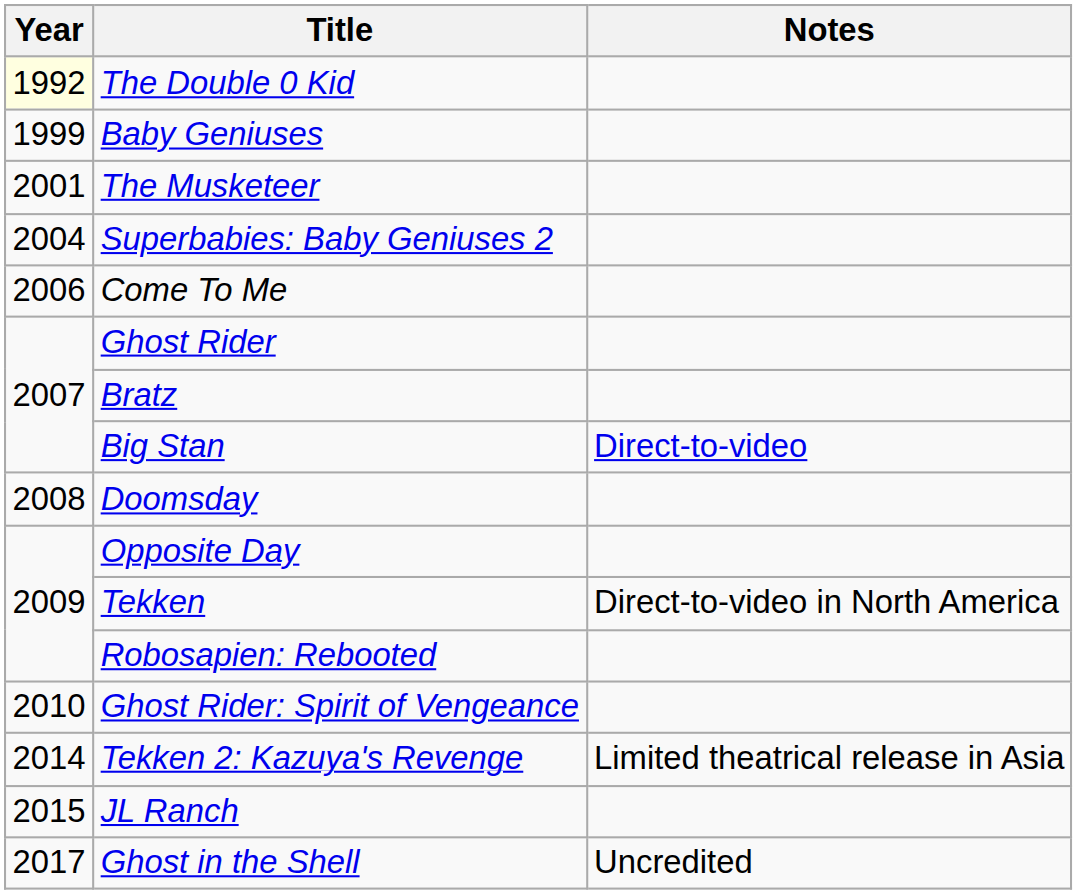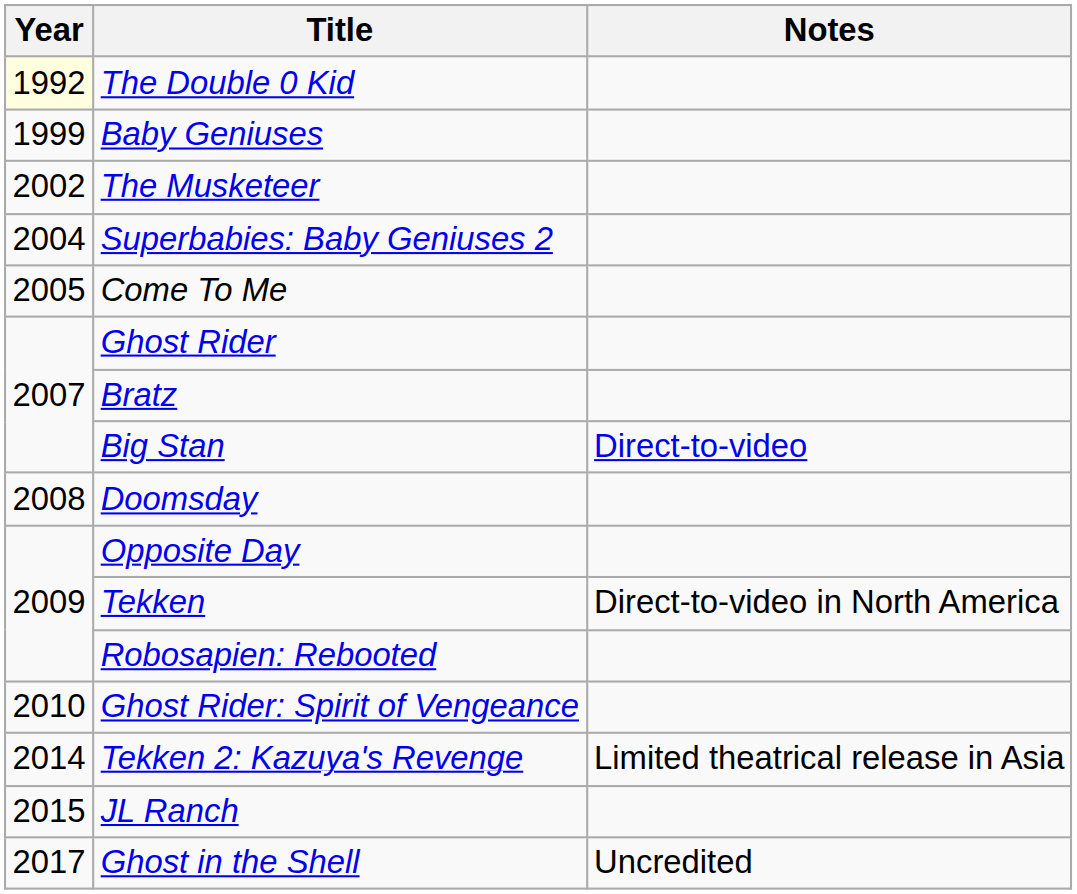 <table class="wikitable">
 <tr>
 <th rowspan="1" width="33">Year</th>
 <th rowspan="1">Title</th>
 <th rowspan="1">Notes</th>
 </tr>
 <tr align="center">
 <td align="center" rowspan="1" style="background: lightyellow;">1992</td>
 <td align="left"><em><a href='#'>The Double 0 Kid</a></em></td>
 <td align="left"></td>
 </tr>
 <tr align="center">
 <td align="center" rowspan="1">1999</td>
 <td align="left"><em><a href='#'>Baby Geniuses</a></em></td>
 <td align="left"></td>
 </tr>
 <tr align="center">
-<td align="center" rowspan="1">2001</td>
+<td align="center" rowspan="1">2002</td>
 <td align="left"><em><a href='#'>The Musketeer</a></em></td>
 <td align="left"></td>
 </tr>
 <tr align="center">
 <td align="center" rowspan="1">2004</td>
 <td align="left"><em><a href='#'>Superbabies: Baby Geniuses 2</a></em></td>
 <td align="left"></td>
 </tr>
 <tr align="center">
-<td align="center" rowspan="1">2006</td>
+<td align="center" rowspan="1">2005</td>
 <td align="left"><em>Come To Me</em></td>
 <td align="left"></td>
 </tr>
 <tr align="center">
 <td align="center" rowspan="3">2007</td>
 <td align="left"><em><a href='#'>Ghost Rider</a></em></td>
 <td align="left"></td>
 </tr>
 <tr align="center">
 <td align="left"><em><a href='#'>Bratz</a></em></td>
 <td align="left"></td>
 </tr>
 <tr align="center">
 <td align="left"><em><a href='#'>Big Stan</a></em></td>
 <td align="left"><a href='#'>Direct-to-video</a></td>
 </tr>
 <tr align="center">
 <td align="center" rowspan="1">2008</td>
 <td align="left"><em><a href='#'>Doomsday</a></em></td>
 <td align="left"></td>
 </tr>
 <tr align="center">
 <td align="center" rowspan="3">2009</td>
 <td align="left"><em><a href='#'>Opposite Day</a></em></td>
 <td align="left"></td>
 </tr>
 <tr align="center">
 <td align="left"><em><a href='#'>Tekken</a></em></td>
 <td align="left">Direct-to-video in North America</td>
 </tr>
 <tr align="center">
 <td align="left"><em><a href='#'>Robosapien: Rebooted</a></em></td>
 <td align="left"></td>
 </tr>
 <tr align="center">
 <td align="center" rowspan="1">2010</td>
 <td align="left"><em><a href='#'>Ghost Rider: Spirit of Vengeance</a></em></td>
 <td align="left"></td>
 </tr>
 <tr align="center">
 <td align="center" rowspan="1">2014</td>
 <td align="left"><em><a href='#'>Tekken 2: Kazuya's Revenge</a></em></td>
 <td align="left">Limited theatrical release in Asia</td>
 </tr>
 <tr align="center">
 <td align="center" rowspan="1">2015</td>
 <td align="left"><em><a href='#'>JL Ranch</a></em></td>
 <td align="left"></td>
 </tr>
 <tr align="center">
 <td align="center" rowspan="1">2017</td>
 <td align="left"><em><a href='#'>Ghost in the Shell</a></em></td>
 <td align="left">Uncredited</td>
 </tr>
 </table>
